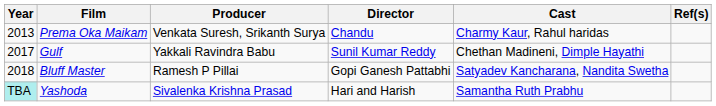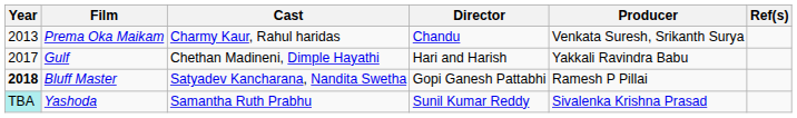 <table class="wikitable sortable">
 <tr>
 <th>Year</th>
 <th class="unsortable">Film</th>
+<th class="unsortable">Cast</th>
+<th class="unsortable">Director</th>
 <th class="unsortable">Producer</th>
-<th class="unsortable">Director</th>
-<th class="unsortable">Cast</th>
 <th class="unsortable">Ref(s)</th>
 </tr>
 <tr>
 <td>2013</td>
 <td><em><a href='#'>Prema Oka Maikam</a></em></td>
+<td><a href='#'>Charmy Kaur</a>, Rahul haridas</td>
+<td><a href='#'>Chandu</a></td>
 <td>Venkata Suresh, Srikanth Surya</td>
-<td><a href='#'>Chandu</a></td>
-<td><a href='#'>Charmy Kaur</a>, Rahul haridas</td>
 <td></td>
 </tr>
 <tr>
 <td>2017</td>
 <td><em><a href='#'>Gulf</a></em></td>
+<td>Chethan Madineni, <a href='#'>Dimple Hayathi</a></td>
+<td>Hari and Harish</td>
 <td>Yakkali Ravindra Babu</td>
-<td><a href='#'>Sunil Kumar Reddy</a></td>
-<td>Chethan Madineni, <a href='#'>Dimple Hayathi</a></td>
 <td></td>
 </tr>
 <tr>
-<td>2018</td>
+<td><strong>2018</strong></td>
 <td><a href='#'><em>Bluff Master</em></a></td>
+<td><a href='#'>Satyadev Kancharana</a>, <a href='#'>Nandita Swetha</a></td>
+<td>Gopi Ganesh Pattabhi</td>
 <td>Ramesh P Pillai</td>
-<td>Gopi Ganesh Pattabhi</td>
-<td><a href='#'>Satyadev Kancharana</a>, <a href='#'>Nandita Swetha</a></td>
 <td></td>
 </tr>
 <tr>
 <td style="background: paleturquoise;">TBA</td>
 <td><em><a href='#'>Yashoda</a></em></td>
+<td><a href='#'>Samantha Ruth Prabhu</a></td>
+<td><a href='#'>Sunil Kumar Reddy</a></td>
 <td><a href='#'>Sivalenka Krishna Prasad</a></td>
-<td>Hari and Harish</td>
-<td><a href='#'>Samantha Ruth Prabhu</a></td>
 <td></td>
 </tr>
 </table>
